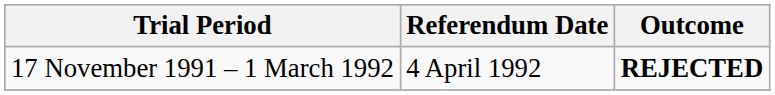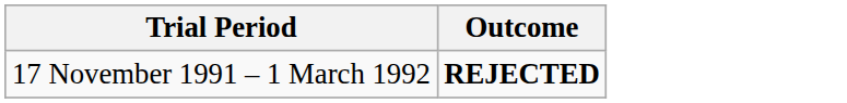 <table class="wikitable">
 <tr>
 <th>Trial Period</th>
-<th>Referendum Date</th>
 <th>Outcome</th>
 </tr>
 <tr>
 <td>17 November 1991 – 1 March 1992</td>
-<td>4 April 1992</td>
 <td><strong>REJECTED</strong></td>
 </tr>
 </table>
